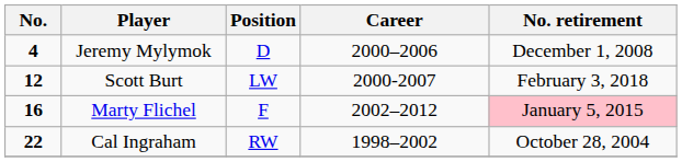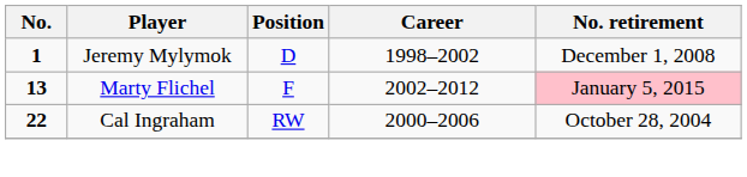 <table class="wikitable sortable" style="text-align:center">
 <tr>
 <th width=40px>No.</th>
 <th width=130px>Player</th>
 <th width=40px>Position</th>
 <th width=150px>Career</th>
 <th width=150px>No. retirement</th>
 </tr>
 <tr>
-<td><strong>4</strong></td>
+<td><strong>1</strong></td>
 <td>Jeremy Mylymok</td>
 <td><a href='#'>D</a></td>
-<td>2000–2006</td>
+<td>1998–2002</td>
 <td>December 1, 2008</td>
 </tr>
 <tr>
-<td><strong>12</strong></td>
-<td>Scott Burt</td>
-<td><a href='#'>LW</a></td>
-<td>2000-2007</td>
-<td>February 3, 2018</td>
-</tr>
-<tr>
-<td><strong>16</strong></td>
+<td><strong>13</strong></td>
 <td><a href='#'>Marty Flichel</a></td>
 <td><a href='#'>F</a></td>
 <td>2002–2012</td>
 <td style="background: pink;">January 5, 2015</td>
 </tr>
 <tr>
 <td><strong>22</strong></td>
 <td>Cal Ingraham</td>
 <td><a href='#'>RW</a></td>
-<td>1998–2002</td>
+<td>2000–2006</td>
 <td>October 28, 2004</td>
 </tr>
 <tr>
 </tr>
 </table>
